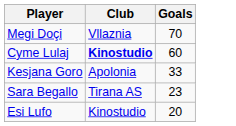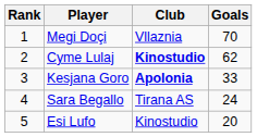 <table class="wikitable" style="text-align:center">
 <tr>
+<th>Rank</th>
 <th>Player</th>
 <th>Club</th>
 <th>Goals</th>
 </tr>
 <tr>
+<td rowspan=1>1</td>
 <td align="left"> <a href='#'>Megi Doçi</a></td>
 <td align="left"><a href='#'>Vllaznia</a></td>
 <td rowspan=1>70</td>
 </tr>
 <tr>
+<td rowspan=1>2</td>
 <td align="left"> <a href='#'>Cyme Lulaj</a></td>
 <td align="left"><strong><a href='#'>Kinostudio</a></strong></td>
-<td rowspan=1>60</td>
+<td rowspan=1>62</td>
 </tr>
 <tr>
+<td rowspan=1>3</td>
 <td align="left"> <a href='#'>Kesjana Goro</a></td>
-<td align="left"><a href='#'>Apolonia</a></td>
+<td align="left"><strong><a href='#'>Apolonia</a></strong></td>
 <td rowspan=1>33</td>
 </tr>
 <tr>
+<td rowspan=1>4</td>
 <td align="left"> <a href='#'>Sara Begallo</a></td>
 <td align="left"><a href='#'>Tirana AS</a></td>
-<td rowspan=1>23</td>
+<td rowspan=1>24</td>
 </tr>
 <tr>
+<td rowspan=1>5</td>
 <td align="left"> <a href='#'>Esi Lufo</a></td>
 <td align="left"><a href='#'>Kinostudio</a></td>
 <td rowspan=1>20</td>
 </tr>
 </table>
